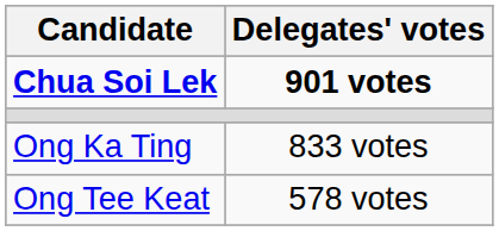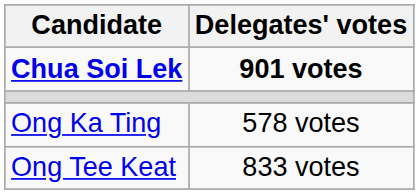 <table class=wikitable style=text-align:center>
 <tr>
 <th>Candidate</th>
 <th>Delegates' votes</th>
 </tr>
 <tr>
 <td align=left><strong><a href='#'>Chua Soi Lek</a></strong></td>
 <td><strong>901 votes</strong></td>
 </tr>
 <tr>
 <td colspan=3 bgcolor=dcdcdc></td>
 </tr>
 <tr>
 <td align=left><a href='#'>Ong Ka Ting</a></td>
-<td>833 votes</td>
+<td>578 votes</td>
 </tr>
 <tr>
 <td align=left><a href='#'>Ong Tee Keat</a></td>
-<td>578 votes</td>
+<td>833 votes</td>
 </tr>
 </table>
